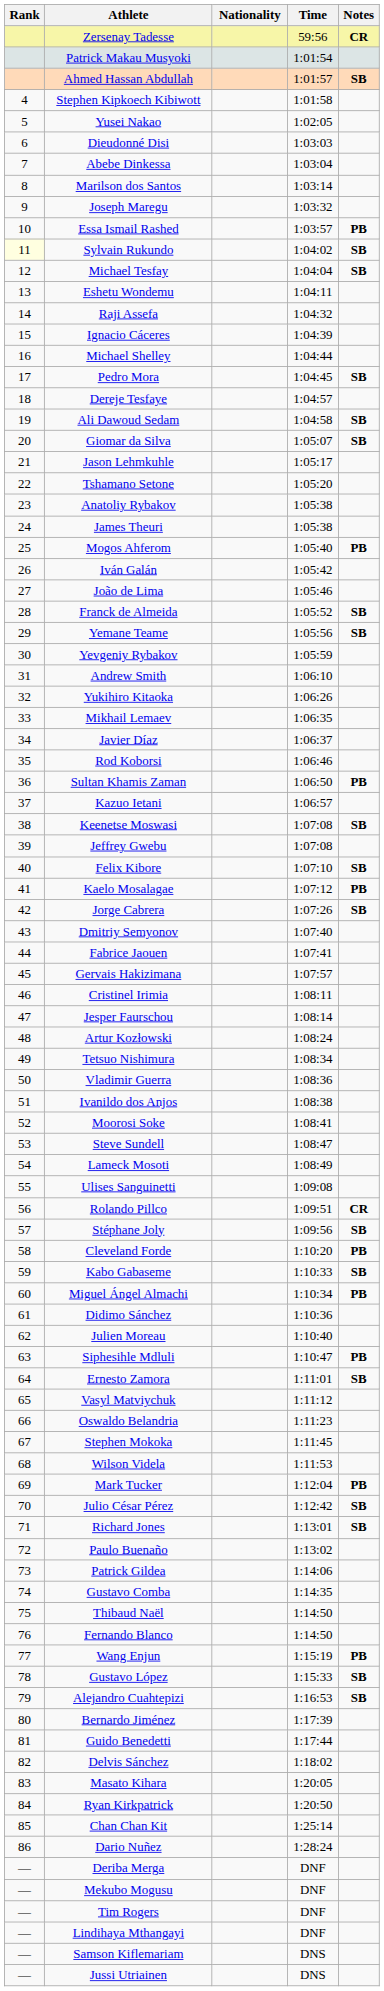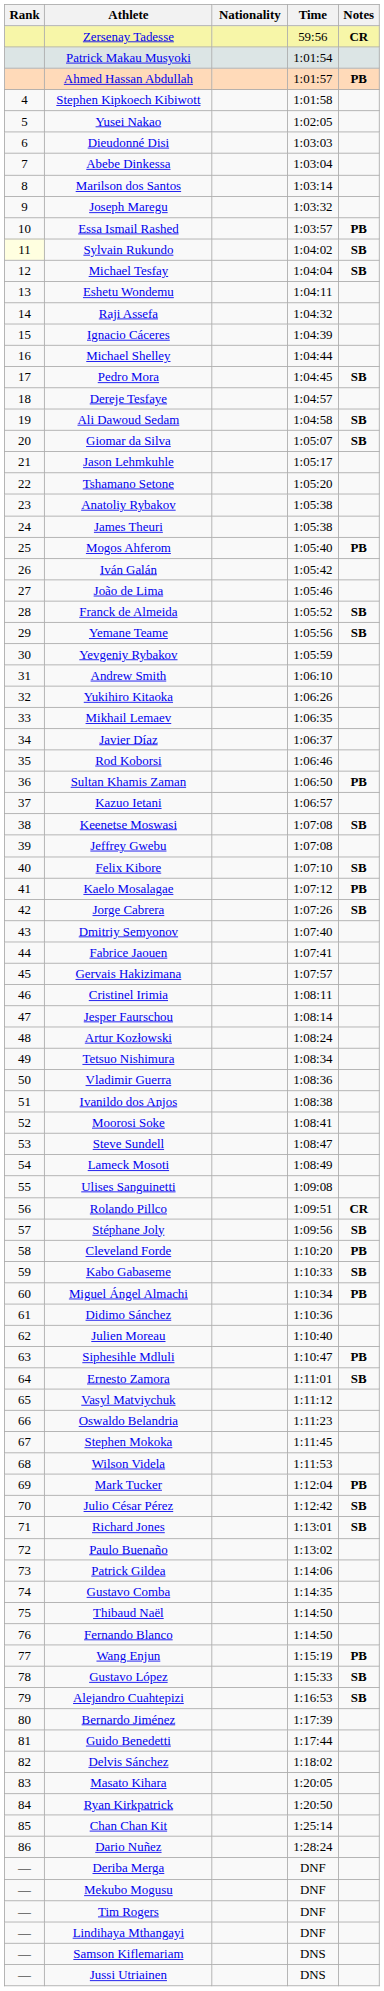 <table class="wikitable sortable" style=" text-align:center; font-size:95%;" width="50%">
 <tr>
 <th>Rank</th>
 <th>Athlete</th>
 <th>Nationality</th>
 <th>Time</th>
 <th>Notes</th>
 </tr>
 <tr bgcolor="#F7F6A8">
 <td align=center></td>
 <td><a href='#'>Zersenay Tadesse</a></td>
 <td></td>
 <td>59:56</td>
 <td><strong>CR</strong></td>
 </tr>
 <tr bgcolor="#DCE5E5">
 <td align=center></td>
 <td><a href='#'>Patrick Makau Musyoki</a></td>
 <td></td>
 <td>1:01:54</td>
 <td></td>
 </tr>
 <tr bgcolor="#FFDAB9">
 <td align=center></td>
 <td><a href='#'>Ahmed Hassan Abdullah</a></td>
 <td></td>
 <td>1:01:57</td>
-<td><strong>SB</strong></td>
+<td><strong>PB</strong></td>
 </tr>
 <tr>
 <td align=center>4</td>
 <td><a href='#'>Stephen Kipkoech Kibiwott</a></td>
 <td></td>
 <td>1:01:58</td>
 <td></td>
 </tr>
 <tr>
 <td align=center>5</td>
 <td><a href='#'>Yusei Nakao</a></td>
 <td></td>
 <td>1:02:05</td>
 <td></td>
 </tr>
 <tr>
 <td align=center>6</td>
 <td><a href='#'>Dieudonné Disi</a></td>
 <td></td>
 <td>1:03:03</td>
 <td></td>
 </tr>
 <tr>
 <td align=center>7</td>
 <td><a href='#'>Abebe Dinkessa</a></td>
 <td></td>
 <td>1:03:04</td>
 <td></td>
 </tr>
 <tr>
 <td align=center>8</td>
 <td><a href='#'>Marilson dos Santos</a></td>
 <td></td>
 <td>1:03:14</td>
 <td></td>
 </tr>
 <tr>
 <td align=center>9</td>
 <td><a href='#'>Joseph Maregu</a></td>
 <td></td>
 <td>1:03:32</td>
 <td></td>
 </tr>
 <tr>
 <td align=center>10</td>
 <td><a href='#'>Essa Ismail Rashed</a></td>
 <td></td>
 <td>1:03:57</td>
 <td><strong>PB</strong></td>
 </tr>
 <tr>
 <td align=center style="background: lightyellow;">11</td>
 <td><a href='#'>Sylvain Rukundo</a></td>
 <td></td>
 <td>1:04:02</td>
 <td><strong>SB</strong></td>
 </tr>
 <tr>
 <td align=center>12</td>
 <td><a href='#'>Michael Tesfay</a></td>
 <td></td>
 <td>1:04:04</td>
 <td><strong>SB</strong></td>
 </tr>
 <tr>
 <td align=center>13</td>
 <td><a href='#'>Eshetu Wondemu</a></td>
 <td></td>
 <td>1:04:11</td>
 <td></td>
 </tr>
 <tr>
 <td align=center>14</td>
 <td><a href='#'>Raji Assefa</a></td>
 <td></td>
 <td>1:04:32</td>
 <td></td>
 </tr>
 <tr>
 <td align=center>15</td>
 <td><a href='#'>Ignacio Cáceres</a></td>
 <td></td>
 <td>1:04:39</td>
 <td></td>
 </tr>
 <tr>
 <td align=center>16</td>
 <td><a href='#'>Michael Shelley</a></td>
 <td></td>
 <td>1:04:44</td>
 <td></td>
 </tr>
 <tr>
 <td align=center>17</td>
 <td><a href='#'>Pedro Mora</a></td>
 <td></td>
 <td>1:04:45</td>
 <td><strong>SB</strong></td>
 </tr>
 <tr>
 <td align=center>18</td>
 <td><a href='#'>Dereje Tesfaye</a></td>
 <td></td>
 <td>1:04:57</td>
 <td></td>
 </tr>
 <tr>
 <td align=center>19</td>
 <td><a href='#'>Ali Dawoud Sedam</a></td>
 <td></td>
 <td>1:04:58</td>
 <td><strong>SB</strong></td>
 </tr>
 <tr>
 <td align=center>20</td>
 <td><a href='#'>Giomar da Silva</a></td>
 <td></td>
 <td>1:05:07</td>
 <td><strong>SB</strong></td>
 </tr>
 <tr>
 <td align=center>21</td>
 <td><a href='#'>Jason Lehmkuhle</a></td>
 <td></td>
 <td>1:05:17</td>
 <td></td>
 </tr>
 <tr>
 <td align=center>22</td>
 <td><a href='#'>Tshamano Setone</a></td>
 <td></td>
 <td>1:05:20</td>
 <td></td>
 </tr>
 <tr>
 <td align=center>23</td>
 <td><a href='#'>Anatoliy Rybakov</a></td>
 <td></td>
 <td>1:05:38</td>
 <td></td>
 </tr>
 <tr>
 <td align=center>24</td>
 <td><a href='#'>James Theuri</a></td>
 <td></td>
 <td>1:05:38</td>
 <td></td>
 </tr>
 <tr>
 <td align=center>25</td>
 <td><a href='#'>Mogos Ahferom</a></td>
 <td></td>
 <td>1:05:40</td>
 <td><strong>PB</strong></td>
 </tr>
 <tr>
 <td align=center>26</td>
 <td><a href='#'>Iván Galán</a></td>
 <td></td>
 <td>1:05:42</td>
 <td></td>
 </tr>
 <tr>
 <td align=center>27</td>
 <td><a href='#'>João de Lima</a></td>
 <td></td>
 <td>1:05:46</td>
 <td></td>
 </tr>
 <tr>
 <td align=center>28</td>
 <td><a href='#'>Franck de Almeida</a></td>
 <td></td>
 <td>1:05:52</td>
 <td><strong>SB</strong></td>
 </tr>
 <tr>
 <td align=center>29</td>
 <td><a href='#'>Yemane Teame</a></td>
 <td></td>
 <td>1:05:56</td>
 <td><strong>SB</strong></td>
 </tr>
 <tr>
 <td align=center>30</td>
 <td><a href='#'>Yevgeniy Rybakov</a></td>
 <td></td>
 <td>1:05:59</td>
 <td></td>
 </tr>
 <tr>
 <td align=center>31</td>
 <td><a href='#'>Andrew Smith</a></td>
 <td></td>
 <td>1:06:10</td>
 <td></td>
 </tr>
 <tr>
 <td align=center>32</td>
 <td><a href='#'>Yukihiro Kitaoka</a></td>
 <td></td>
 <td>1:06:26</td>
 <td></td>
 </tr>
 <tr>
 <td align=center>33</td>
 <td><a href='#'>Mikhail Lemaev</a></td>
 <td></td>
 <td>1:06:35</td>
 <td></td>
 </tr>
 <tr>
 <td align=center>34</td>
 <td><a href='#'>Javier Díaz</a></td>
 <td></td>
 <td>1:06:37</td>
 <td></td>
 </tr>
 <tr>
 <td align=center>35</td>
 <td><a href='#'>Rod Koborsi</a></td>
 <td></td>
 <td>1:06:46</td>
 <td></td>
 </tr>
 <tr>
 <td align=center>36</td>
 <td><a href='#'>Sultan Khamis Zaman</a></td>
 <td></td>
 <td>1:06:50</td>
 <td><strong>PB</strong></td>
 </tr>
 <tr>
 <td align=center>37</td>
 <td><a href='#'>Kazuo Ietani</a></td>
 <td></td>
 <td>1:06:57</td>
 <td></td>
 </tr>
 <tr>
 <td align=center>38</td>
 <td><a href='#'>Keenetse Moswasi</a></td>
 <td></td>
 <td>1:07:08</td>
 <td><strong>SB</strong></td>
 </tr>
 <tr>
 <td align=center>39</td>
 <td><a href='#'>Jeffrey Gwebu</a></td>
 <td></td>
 <td>1:07:08</td>
 <td></td>
 </tr>
 <tr>
 <td align=center>40</td>
 <td><a href='#'>Felix Kibore</a></td>
 <td></td>
 <td>1:07:10</td>
 <td><strong>SB</strong></td>
 </tr>
 <tr>
 <td align=center>41</td>
 <td><a href='#'>Kaelo Mosalagae</a></td>
 <td></td>
 <td>1:07:12</td>
 <td><strong>PB</strong></td>
 </tr>
 <tr>
 <td align=center>42</td>
 <td><a href='#'>Jorge Cabrera</a></td>
 <td></td>
 <td>1:07:26</td>
 <td><strong>SB</strong></td>
 </tr>
 <tr>
 <td align=center>43</td>
 <td><a href='#'>Dmitriy Semyonov</a></td>
 <td></td>
 <td>1:07:40</td>
 <td></td>
 </tr>
 <tr>
 <td align=center>44</td>
 <td><a href='#'>Fabrice Jaouen</a></td>
 <td></td>
 <td>1:07:41</td>
 <td></td>
 </tr>
 <tr>
 <td align=center>45</td>
 <td><a href='#'>Gervais Hakizimana</a></td>
 <td></td>
 <td>1:07:57</td>
 <td></td>
 </tr>
 <tr>
 <td align=center>46</td>
 <td><a href='#'>Cristinel Irimia</a></td>
 <td></td>
 <td>1:08:11</td>
 <td></td>
 </tr>
 <tr>
 <td align=center>47</td>
 <td><a href='#'>Jesper Faurschou</a></td>
 <td></td>
 <td>1:08:14</td>
 <td></td>
 </tr>
 <tr>
 <td align=center>48</td>
 <td><a href='#'>Artur Kozłowski</a></td>
 <td></td>
 <td>1:08:24</td>
 <td></td>
 </tr>
 <tr>
 <td align=center>49</td>
 <td><a href='#'>Tetsuo Nishimura</a></td>
 <td></td>
 <td>1:08:34</td>
 <td></td>
 </tr>
 <tr>
 <td align=center>50</td>
 <td><a href='#'>Vladimir Guerra</a></td>
 <td></td>
 <td>1:08:36</td>
 <td></td>
 </tr>
 <tr>
 <td align=center>51</td>
 <td><a href='#'>Ivanildo dos Anjos</a></td>
 <td></td>
 <td>1:08:38</td>
 <td></td>
 </tr>
 <tr>
 <td align=center>52</td>
 <td><a href='#'>Moorosi Soke</a></td>
 <td></td>
 <td>1:08:41</td>
 <td></td>
 </tr>
 <tr>
 <td align=center>53</td>
 <td><a href='#'>Steve Sundell</a></td>
 <td></td>
 <td>1:08:47</td>
 <td></td>
 </tr>
 <tr>
 <td align=center>54</td>
 <td><a href='#'>Lameck Mosoti</a></td>
 <td></td>
 <td>1:08:49</td>
 <td></td>
 </tr>
 <tr>
 <td align=center>55</td>
 <td><a href='#'>Ulises Sanguinetti</a></td>
 <td></td>
 <td>1:09:08</td>
 <td></td>
 </tr>
 <tr>
 <td align=center>56</td>
 <td><a href='#'>Rolando Pillco</a></td>
 <td></td>
 <td>1:09:51</td>
 <td><strong>CR</strong></td>
 </tr>
 <tr>
 <td align=center>57</td>
 <td><a href='#'>Stéphane Joly</a></td>
 <td></td>
 <td>1:09:56</td>
 <td><strong>SB</strong></td>
 </tr>
 <tr>
 <td align=center>58</td>
 <td><a href='#'>Cleveland Forde</a></td>
 <td></td>
 <td>1:10:20</td>
 <td><strong>PB</strong></td>
 </tr>
 <tr>
 <td align=center>59</td>
 <td><a href='#'>Kabo Gabaseme</a></td>
 <td></td>
 <td>1:10:33</td>
 <td><strong>SB</strong></td>
 </tr>
 <tr>
 <td align=center>60</td>
 <td><a href='#'>Miguel Ángel Almachi</a></td>
 <td></td>
 <td>1:10:34</td>
 <td><strong>PB</strong></td>
 </tr>
 <tr>
 <td align=center>61</td>
 <td><a href='#'>Didimo Sánchez</a></td>
 <td></td>
 <td>1:10:36</td>
 <td></td>
 </tr>
 <tr>
 <td align=center>62</td>
 <td><a href='#'>Julien Moreau</a></td>
 <td></td>
 <td>1:10:40</td>
 <td></td>
 </tr>
 <tr>
 <td align=center>63</td>
 <td><a href='#'>Siphesihle Mdluli</a></td>
 <td></td>
 <td>1:10:47</td>
 <td><strong>PB</strong></td>
 </tr>
 <tr>
 <td align=center>64</td>
 <td><a href='#'>Ernesto Zamora</a></td>
 <td></td>
 <td>1:11:01</td>
 <td><strong>SB</strong></td>
 </tr>
 <tr>
 <td align=center>65</td>
 <td><a href='#'>Vasyl Matviychuk</a></td>
 <td></td>
 <td>1:11:12</td>
 <td></td>
 </tr>
 <tr>
 <td align=center>66</td>
 <td><a href='#'>Oswaldo Belandria</a></td>
 <td></td>
 <td>1:11:23</td>
 <td></td>
 </tr>
 <tr>
 <td align=center>67</td>
 <td><a href='#'>Stephen Mokoka</a></td>
 <td></td>
 <td>1:11:45</td>
 <td></td>
 </tr>
 <tr>
 <td align=center>68</td>
 <td><a href='#'>Wilson Videla</a></td>
 <td></td>
 <td>1:11:53</td>
 <td></td>
 </tr>
 <tr>
 <td align=center>69</td>
 <td><a href='#'>Mark Tucker</a></td>
 <td></td>
 <td>1:12:04</td>
 <td><strong>PB</strong></td>
 </tr>
 <tr>
 <td align=center>70</td>
 <td><a href='#'>Julio César Pérez</a></td>
 <td></td>
 <td>1:12:42</td>
 <td><strong>SB</strong></td>
 </tr>
 <tr>
 <td align=center>71</td>
 <td><a href='#'>Richard Jones</a></td>
 <td></td>
 <td>1:13:01</td>
 <td><strong>SB</strong></td>
 </tr>
 <tr>
 <td align=center>72</td>
 <td><a href='#'>Paulo Buenaño</a></td>
 <td></td>
 <td>1:13:02</td>
 <td></td>
 </tr>
 <tr>
 <td align=center>73</td>
 <td><a href='#'>Patrick Gildea</a></td>
 <td></td>
 <td>1:14:06</td>
 <td></td>
 </tr>
 <tr>
 <td align=center>74</td>
 <td><a href='#'>Gustavo Comba</a></td>
 <td></td>
 <td>1:14:35</td>
 <td></td>
 </tr>
 <tr>
 <td align=center>75</td>
 <td><a href='#'>Thibaud Naël</a></td>
 <td></td>
 <td>1:14:50</td>
 <td></td>
 </tr>
 <tr>
 <td align=center>76</td>
 <td><a href='#'>Fernando Blanco</a></td>
 <td></td>
 <td>1:14:50</td>
 <td></td>
 </tr>
 <tr>
 <td align=center>77</td>
 <td><a href='#'>Wang Enjun</a></td>
 <td></td>
 <td>1:15:19</td>
 <td><strong>PB</strong></td>
 </tr>
 <tr>
 <td align=center>78</td>
 <td><a href='#'>Gustavo López</a></td>
 <td></td>
 <td>1:15:33</td>
 <td><strong>SB</strong></td>
 </tr>
 <tr>
 <td align=center>79</td>
 <td><a href='#'>Alejandro Cuahtepizi</a></td>
 <td></td>
 <td>1:16:53</td>
 <td><strong>SB</strong></td>
 </tr>
 <tr>
 <td align=center>80</td>
 <td><a href='#'>Bernardo Jiménez</a></td>
 <td></td>
 <td>1:17:39</td>
 <td></td>
 </tr>
 <tr>
 <td align=center>81</td>
 <td><a href='#'>Guido Benedetti</a></td>
 <td></td>
 <td>1:17:44</td>
 <td></td>
 </tr>
 <tr>
 <td align=center>82</td>
 <td><a href='#'>Delvis Sánchez</a></td>
 <td></td>
 <td>1:18:02</td>
 <td></td>
 </tr>
 <tr>
 <td align=center>83</td>
 <td><a href='#'>Masato Kihara</a></td>
 <td></td>
 <td>1:20:05</td>
 <td></td>
 </tr>
 <tr>
 <td align=center>84</td>
 <td><a href='#'>Ryan Kirkpatrick</a></td>
 <td></td>
 <td>1:20:50</td>
 <td></td>
 </tr>
 <tr>
 <td align=center>85</td>
 <td><a href='#'>Chan Chan Kit</a></td>
 <td></td>
 <td>1:25:14</td>
 <td></td>
 </tr>
 <tr>
 <td align=center>86</td>
 <td><a href='#'>Dario Nuñez</a></td>
 <td></td>
 <td>1:28:24</td>
 <td></td>
 </tr>
 <tr>
 <td align=center>—</td>
 <td><a href='#'>Deriba Merga</a></td>
 <td></td>
 <td>DNF</td>
 <td></td>
 </tr>
 <tr>
 <td align=center>—</td>
 <td><a href='#'>Mekubo Mogusu</a></td>
 <td></td>
 <td>DNF</td>
 <td></td>
 </tr>
 <tr>
 <td align=center>—</td>
 <td><a href='#'>Tim Rogers</a></td>
 <td></td>
 <td>DNF</td>
 <td></td>
 </tr>
 <tr>
 <td align=center>—</td>
 <td><a href='#'>Lindihaya Mthangayi</a></td>
 <td></td>
 <td>DNF</td>
 <td></td>
 </tr>
 <tr>
 <td align=center>—</td>
 <td><a href='#'>Samson Kiflemariam</a></td>
 <td></td>
 <td>DNS</td>
 <td></td>
 </tr>
 <tr>
 <td align=center>—</td>
 <td><a href='#'>Jussi Utriainen</a></td>
 <td></td>
 <td>DNS</td>
 <td></td>
 </tr>
 </table>
